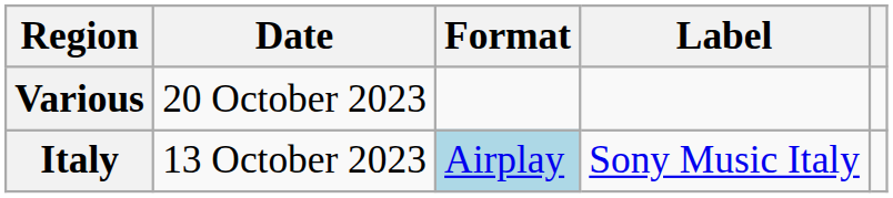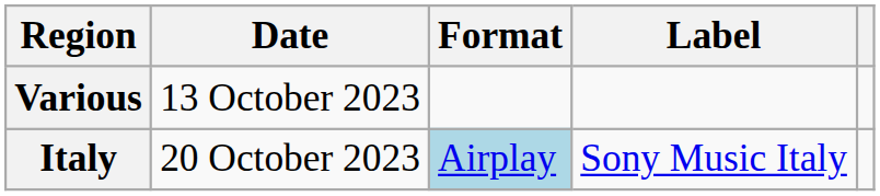 <table class="wikitable plainrowheaders">
 <tr>
 <th scope="col">Region</th>
 <th scope="col">Date</th>
 <th scope="col">Format</th>
 <th scope="col">Label</th>
 <th scope="col"></th>
 </tr>
 <tr>
 <th scope="row">Various</th>
-<td>20 October 2023</td>
+<td>13 October 2023</td>
 <td></td>
 <td></td>
 <td></td>
 </tr>
 <tr>
 <th scope="row">Italy</th>
-<td>13 October 2023</td>
+<td>20 October 2023</td>
 <td style="background: lightblue;"><a href='#'>Airplay</a></td>
 <td><a href='#'>Sony Music Italy</a></td>
 <td></td>
 </tr>
 </table>
